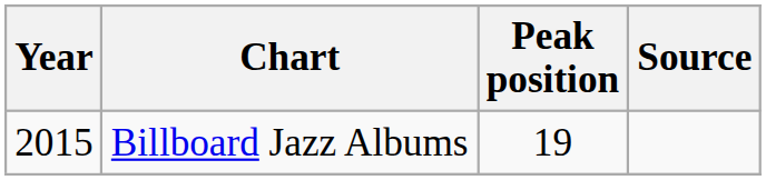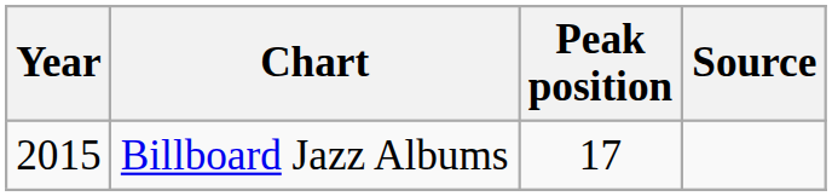 <table class="wikitable">
 <tr>
 <th>Year</th>
 <th>Chart</th>
 <th>Peak<br>position</th>
 <th>Source</th>
 </tr>
 <tr>
 <td rowspan="11">2015</td>
 <td><a href='#'>Billboard</a> Jazz Albums</td>
-<td style="text-align:center;">19</td>
+<td style="text-align:center;">17</td>
 <td></td>
 </tr>
 <tr>
 </tr>
 </table>
